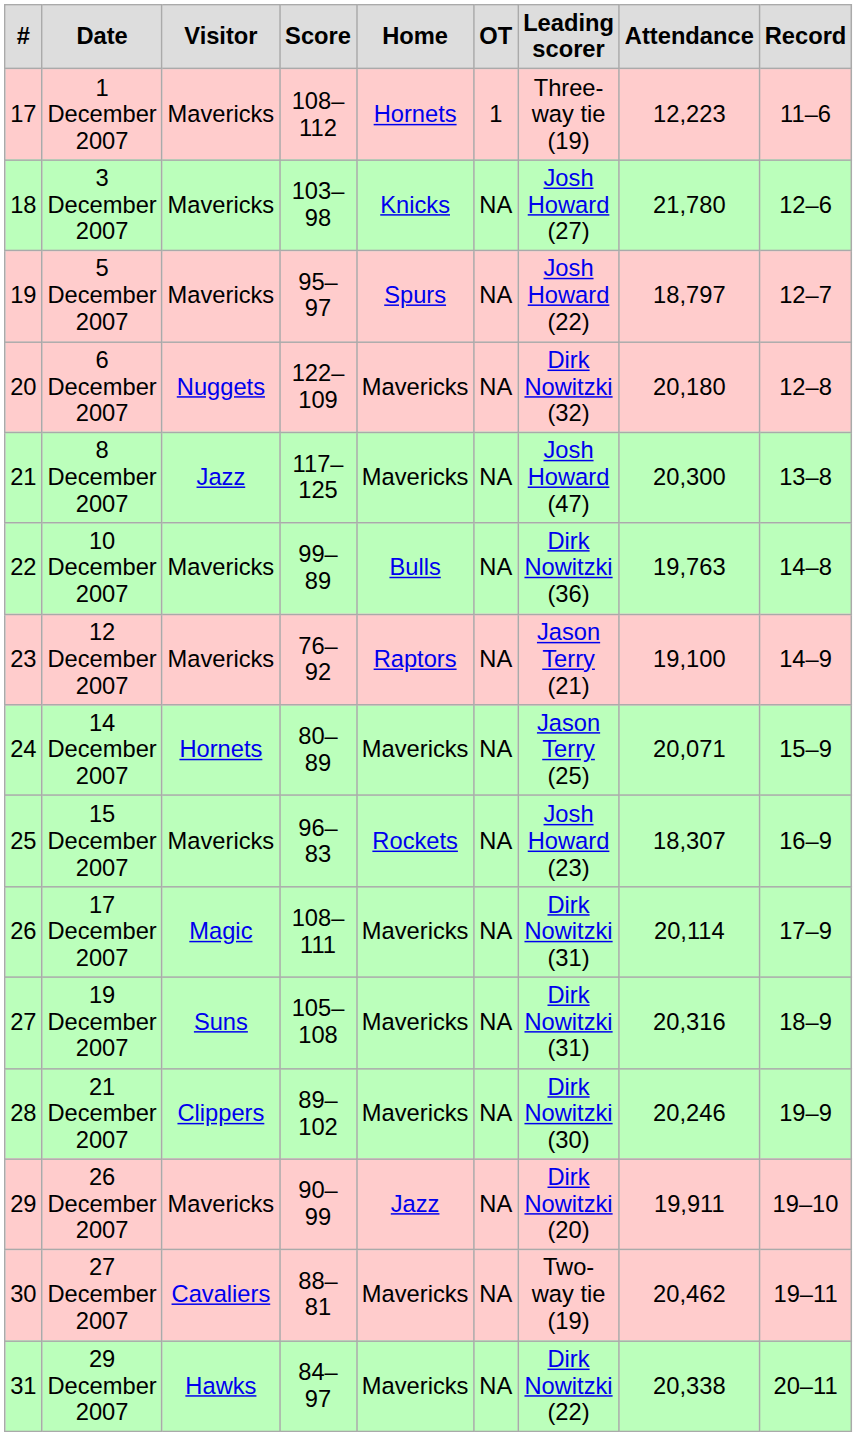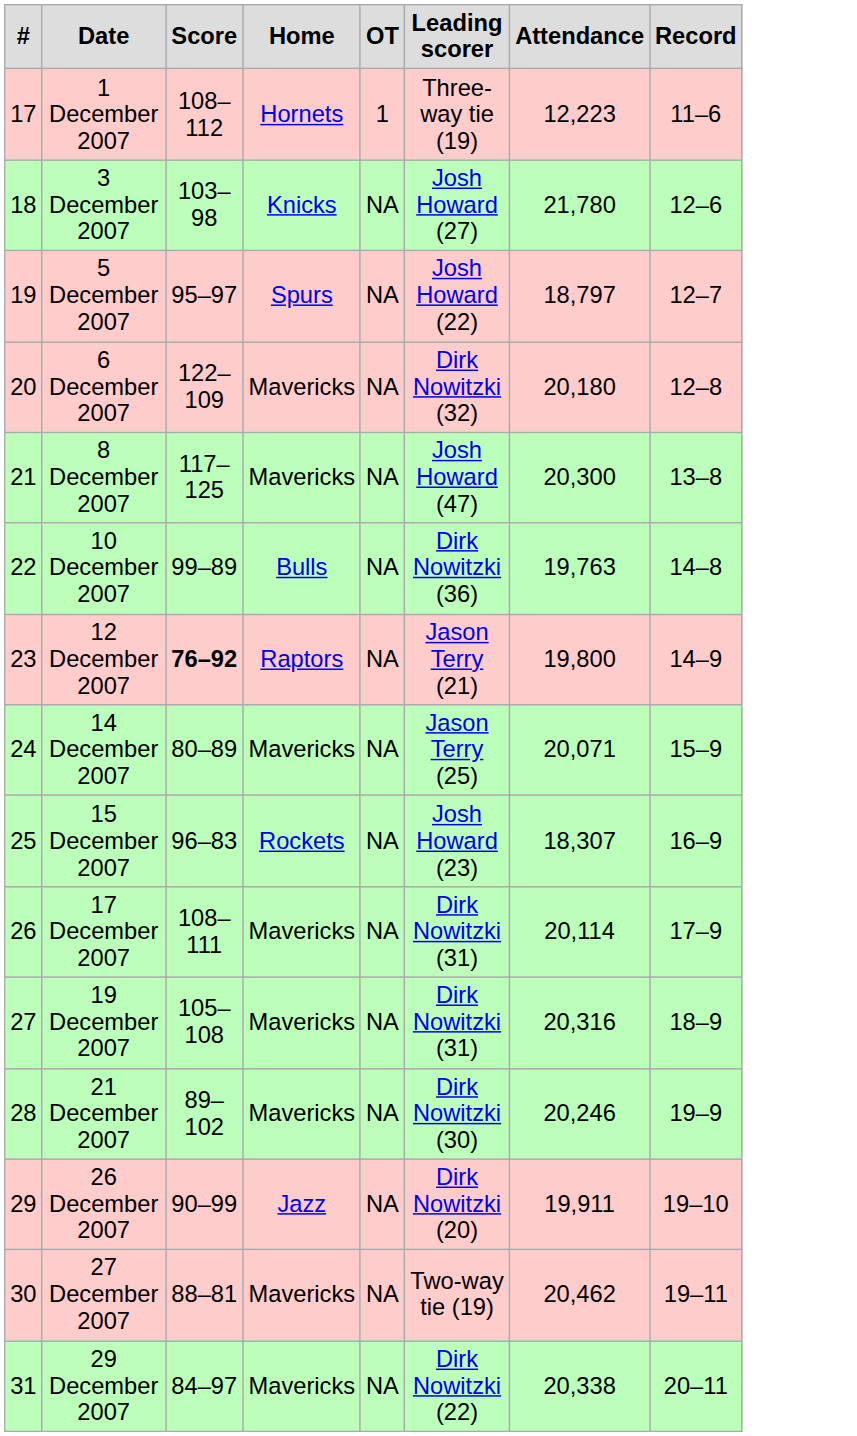 <table class="wikitable" width="80%">
 <tr align="center"  bgcolor="#dddddd">
 <td><strong>#</strong></td>
 <td><strong>Date</strong></td>
-<td><strong>Visitor</strong></td>
 <td><strong>Score</strong></td>
 <td><strong>Home</strong></td>
 <td><strong>OT</strong></td>
 <td><strong>Leading scorer</strong></td>
 <td><strong>Attendance</strong></td>
 <td><strong>Record</strong></td>
 </tr>
 <tr align="center" bgcolor="#ffcccc">
 <td>17</td>
 <td>1 December 2007</td>
-<td>Mavericks</td>
 <td>108–112</td>
 <td><a href='#'>Hornets</a></td>
 <td>1</td>
 <td>Three-way tie (19)</td>
 <td>12,223</td>
 <td>11–6</td>
 </tr>
 <tr align="center" bgcolor="#bbffbb">
 <td>18</td>
 <td>3 December 2007</td>
-<td>Mavericks</td>
 <td>103–98</td>
 <td><a href='#'>Knicks</a></td>
 <td>NA</td>
 <td><a href='#'>Josh Howard</a> (27)</td>
 <td>21,780</td>
 <td>12–6</td>
 </tr>
 <tr align="center" bgcolor="#ffcccc">
 <td>19</td>
 <td>5 December 2007</td>
-<td>Mavericks</td>
 <td>95–97</td>
 <td><a href='#'>Spurs</a></td>
 <td>NA</td>
 <td><a href='#'>Josh Howard</a> (22)</td>
 <td>18,797</td>
 <td>12–7</td>
 </tr>
 <tr align="center" bgcolor="#ffcccc">
 <td>20</td>
 <td>6 December 2007</td>
-<td><a href='#'>Nuggets</a></td>
 <td>122–109</td>
 <td>Mavericks</td>
 <td>NA</td>
 <td><a href='#'>Dirk Nowitzki</a> (32)</td>
 <td>20,180</td>
 <td>12–8</td>
 </tr>
 <tr align="center" bgcolor="#bbffbb">
 <td>21</td>
 <td>8 December 2007</td>
-<td><a href='#'>Jazz</a></td>
 <td>117–125</td>
 <td>Mavericks</td>
 <td>NA</td>
 <td><a href='#'>Josh Howard</a> (47)</td>
 <td>20,300</td>
 <td>13–8</td>
 </tr>
 <tr align="center" bgcolor="#bbffbb">
 <td>22</td>
 <td>10 December 2007</td>
-<td>Mavericks</td>
 <td>99–89</td>
 <td><a href='#'>Bulls</a></td>
 <td>NA</td>
 <td><a href='#'>Dirk Nowitzki</a> (36)</td>
 <td>19,763</td>
 <td>14–8</td>
 </tr>
 <tr align="center" bgcolor="#ffcccc">
 <td>23</td>
 <td>12 December 2007</td>
-<td>Mavericks</td>
-<td>76–92</td>
+<td><strong>76–92</strong></td>
 <td><a href='#'>Raptors</a></td>
 <td>NA</td>
 <td><a href='#'>Jason Terry</a> (21)</td>
-<td>19,100</td>
+<td>19,800</td>
 <td>14–9</td>
 </tr>
 <tr align="center" bgcolor="#bbffbb">
 <td>24</td>
 <td>14 December 2007</td>
-<td><a href='#'>Hornets</a></td>
 <td>80–89</td>
 <td>Mavericks</td>
 <td>NA</td>
 <td><a href='#'>Jason Terry</a> (25)</td>
 <td>20,071</td>
 <td>15–9</td>
 </tr>
 <tr align="center" bgcolor="#bbffbb">
 <td>25</td>
 <td>15 December 2007</td>
-<td>Mavericks</td>
 <td>96–83</td>
 <td><a href='#'>Rockets</a></td>
 <td>NA</td>
 <td><a href='#'>Josh Howard</a> (23)</td>
 <td>18,307</td>
 <td>16–9</td>
 </tr>
 <tr align="center" bgcolor="#bbffbb">
 <td>26</td>
 <td>17 December 2007</td>
-<td><a href='#'>Magic</a></td>
 <td>108–111</td>
 <td>Mavericks</td>
 <td>NA</td>
 <td><a href='#'>Dirk Nowitzki</a> (31)</td>
 <td>20,114</td>
 <td>17–9</td>
 </tr>
 <tr align="center" bgcolor="#bbffbb">
 <td>27</td>
 <td>19 December 2007</td>
-<td><a href='#'>Suns</a></td>
 <td>105–108</td>
 <td>Mavericks</td>
 <td>NA</td>
 <td><a href='#'>Dirk Nowitzki</a> (31)</td>
 <td>20,316</td>
 <td>18–9</td>
 </tr>
 <tr align="center" bgcolor="#bbffbb">
 <td>28</td>
 <td>21 December 2007</td>
-<td><a href='#'>Clippers</a></td>
 <td>89–102</td>
 <td>Mavericks</td>
 <td>NA</td>
 <td><a href='#'>Dirk Nowitzki</a> (30)</td>
 <td>20,246</td>
 <td>19–9</td>
 </tr>
 <tr align="center" bgcolor="#ffcccc">
 <td>29</td>
 <td>26 December 2007</td>
-<td>Mavericks</td>
 <td>90–99</td>
 <td><a href='#'>Jazz</a></td>
 <td>NA</td>
 <td><a href='#'>Dirk Nowitzki</a> (20)</td>
 <td>19,911</td>
 <td>19–10</td>
 </tr>
 <tr align="center" bgcolor="#ffcccc">
 <td>30</td>
 <td>27 December 2007</td>
-<td><a href='#'>Cavaliers</a></td>
 <td>88–81</td>
 <td>Mavericks</td>
 <td>NA</td>
 <td>Two-way tie (19)</td>
 <td>20,462</td>
 <td>19–11</td>
 </tr>
 <tr align="center" bgcolor="#bbffbb">
 <td>31</td>
 <td>29 December 2007</td>
-<td><a href='#'>Hawks</a></td>
 <td>84–97</td>
 <td>Mavericks</td>
 <td>NA</td>
 <td><a href='#'>Dirk Nowitzki</a> (22)</td>
 <td>20,338</td>
 <td>20–11</td>
 </tr>
 </table>
